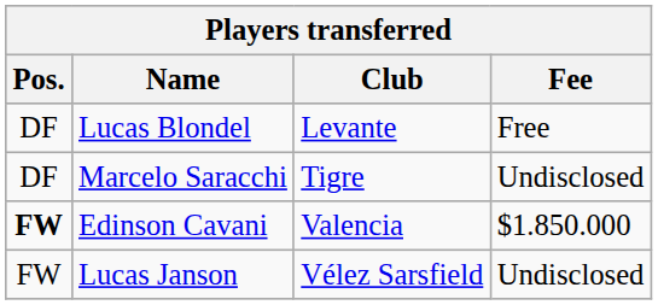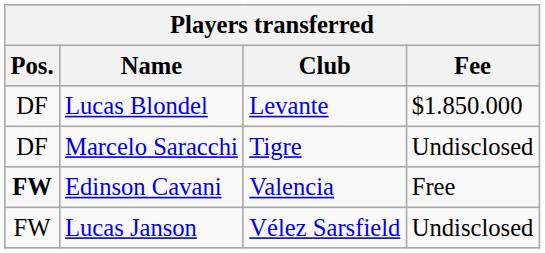 <table class="wikitable" style="font-size:95%;">
 <tr>
 <th colspan="5">Players transferred</th>
 </tr>
 <tr>
 <th>Pos.</th>
 <th>Name</th>
 <th>Club</th>
 <th>Fee</th>
 </tr>
 <tr>
 <td align="center">DF</td>
 <td> <a href='#'>Lucas Blondel</a></td>
 <td> <a href='#'>Levante</a></td>
-<td>Free</td>
+<td>$1.850.000</td>
 </tr>
 <tr>
 <td align="center">DF</td>
 <td> <a href='#'>Marcelo Saracchi</a></td>
 <td> <a href='#'>Tigre</a></td>
 <td>Undisclosed</td>
 </tr>
 <tr>
 <td align="center"><strong>FW</strong></td>
 <td> <a href='#'>Edinson Cavani</a></td>
 <td> <a href='#'>Valencia</a></td>
-<td>$1.850.000</td>
+<td>Free</td>
 </tr>
 <tr>
 <td align="center">FW</td>
 <td> <a href='#'>Lucas Janson</a></td>
 <td> <a href='#'>Vélez Sarsfield</a></td>
 <td>Undisclosed</td>
 </tr>
 </table>
